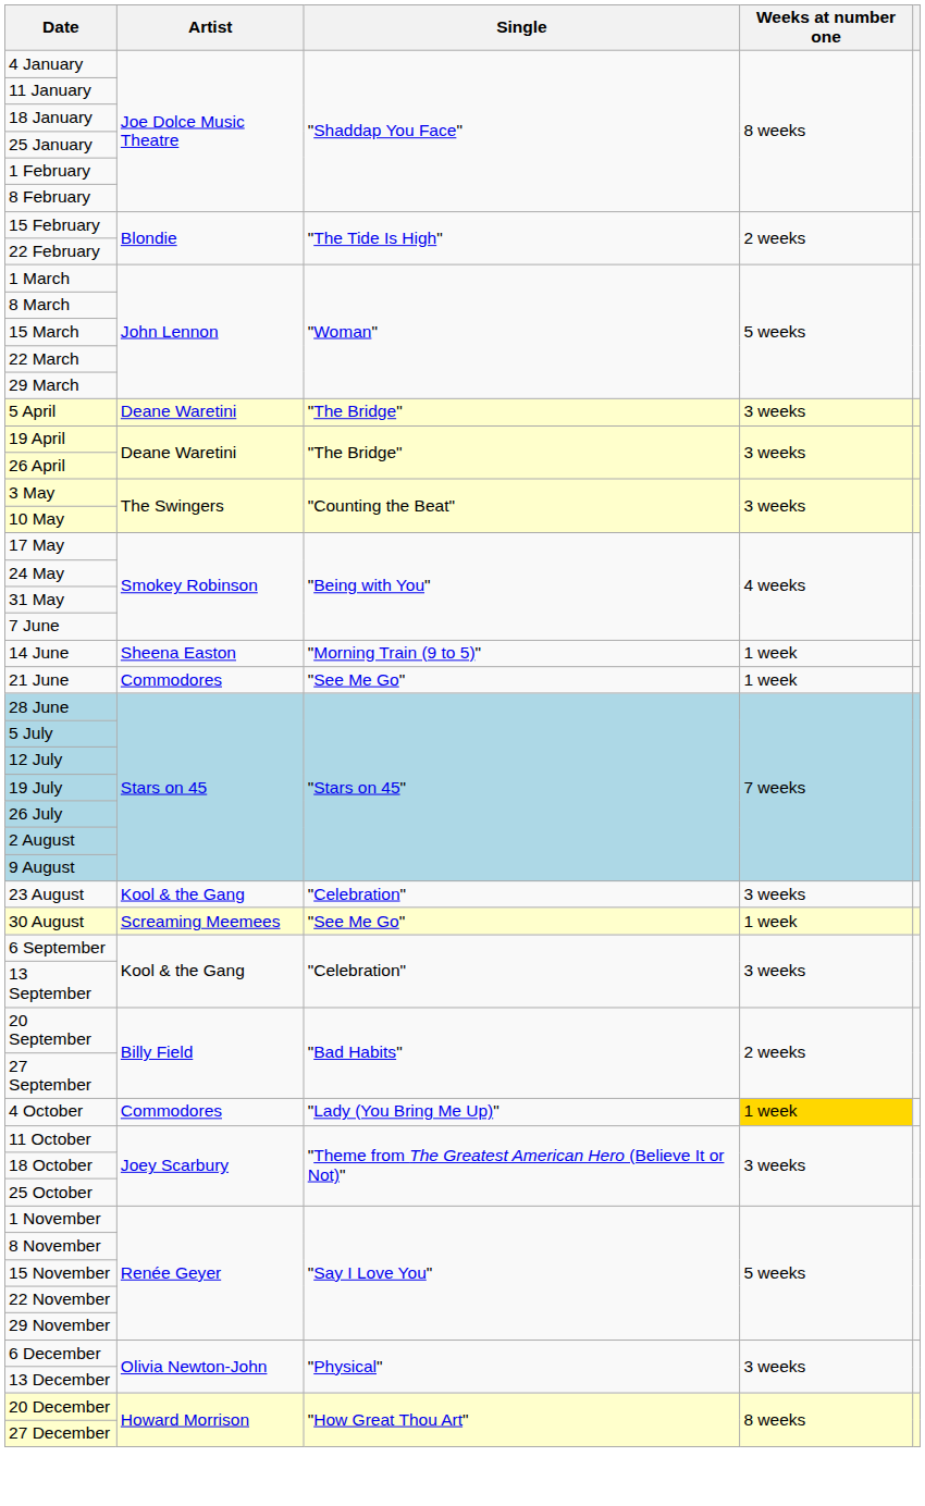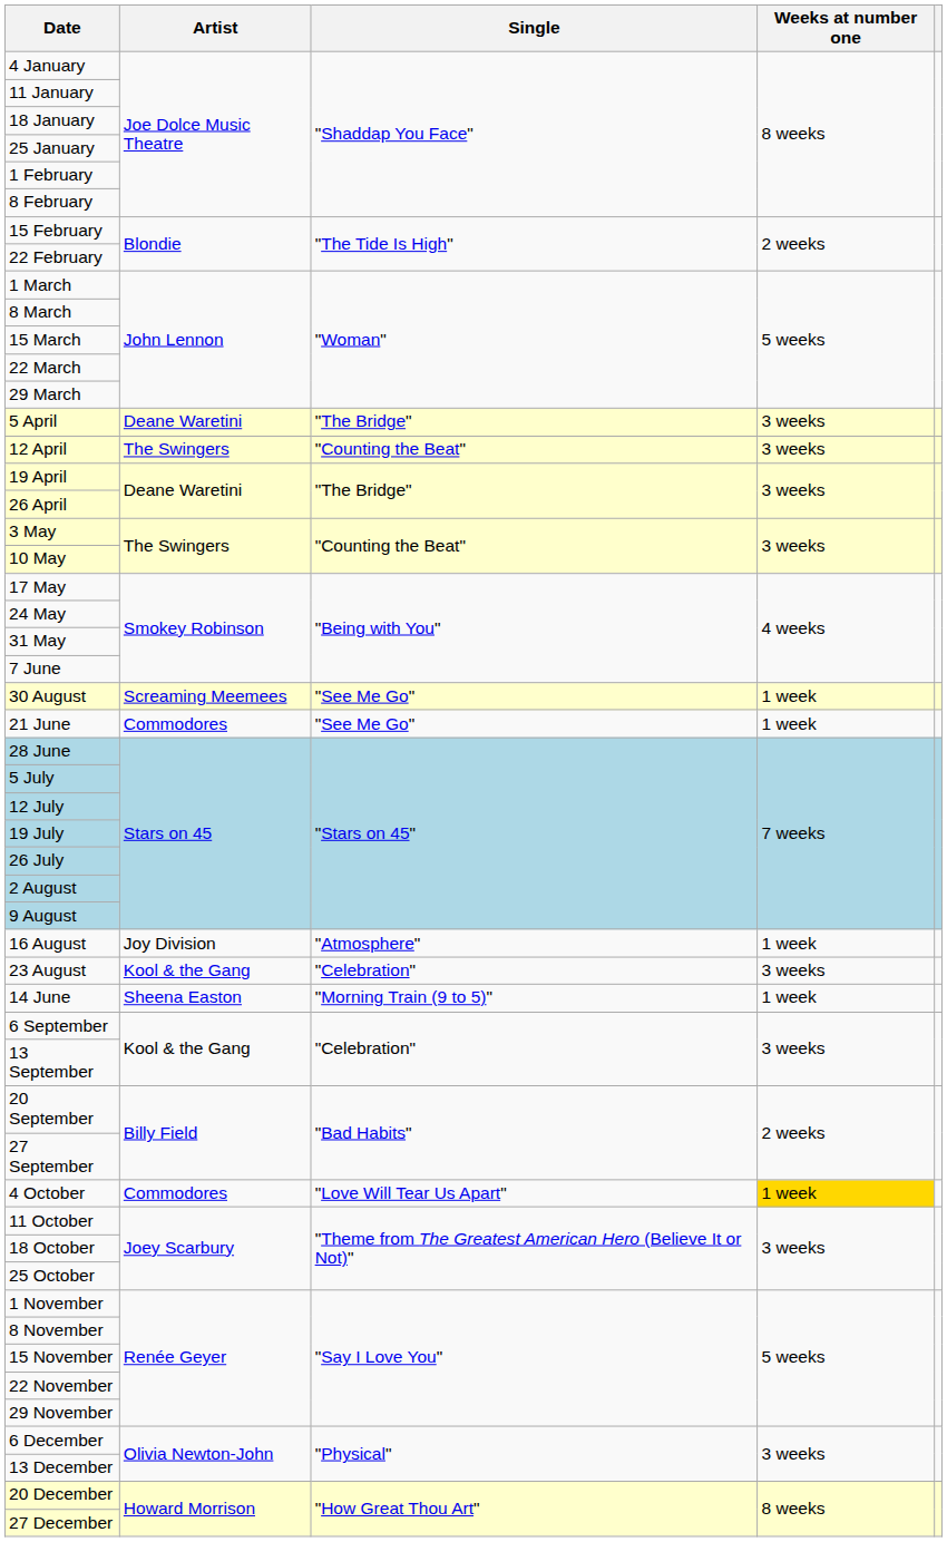 <table class="wikitable">
 <tr>
 <th>Date</th>
 <th>Artist</th>
 <th>Single</th>
 <th>Weeks at number one</th>
 <th></th>
 </tr>
 <tr>
 <td>4 January</td>
 <td rowspan="6"><a href='#'>Joe Dolce Music Theatre</a></td>
 <td rowspan="6">"<a href='#'>Shaddap You Face</a>"</td>
 <td rowspan="6">8 weeks</td>
 <td rowspan="6"></td>
 </tr>
 <tr>
 <td>11 January</td>
 </tr>
 <tr>
 <td>18 January</td>
 </tr>
 <tr>
 <td>25 January</td>
 </tr>
 <tr>
 <td>1 February</td>
 </tr>
 <tr>
 <td>8 February</td>
 </tr>
 <tr>
 <td>15 February</td>
 <td rowspan="2"><a href='#'>Blondie</a></td>
 <td rowspan="2">"<a href='#'>The Tide Is High</a>"</td>
 <td rowspan="2">2 weeks</td>
 <td rowspan="2"></td>
 </tr>
 <tr>
 <td>22 February</td>
 </tr>
 <tr>
 <td>1 March</td>
 <td rowspan="5"><a href='#'>John Lennon</a></td>
 <td rowspan="5">"<a href='#'>Woman</a>"</td>
 <td rowspan="5">5 weeks</td>
 <td rowspan="5"></td>
 </tr>
 <tr>
 <td>8 March</td>
 </tr>
 <tr>
 <td>15 March</td>
 </tr>
 <tr>
 <td>22 March</td>
 </tr>
 <tr>
 <td>29 March</td>
 </tr>
 <tr bgcolor="#FFFFCC">
 <td>5 April</td>
 <td><a href='#'>Deane Waretini</a></td>
 <td>"<a href='#'>The Bridge</a>"</td>
 <td>3 weeks</td>
 <td></td>
 </tr>
 <tr bgcolor="#FFFFCC">
+<td>12 April</td>
+<td><a href='#'>The Swingers</a></td>
+<td>"<a href='#'>Counting the Beat</a>"</td>
+<td>3 weeks</td>
+<td></td>
+</tr>
+<tr bgcolor="#FFFFCC">
 <td>19 April</td>
 <td rowspan="2">Deane Waretini</td>
 <td rowspan="2">"The Bridge"</td>
 <td rowspan="2">3 weeks</td>
 <td rowspan="2"></td>
 </tr>
 <tr bgcolor="#FFFFCC">
 <td>26 April</td>
 </tr>
 <tr bgcolor="#FFFFCC">
 <td>3 May</td>
 <td rowspan="2">The Swingers</td>
 <td rowspan="2">"Counting the Beat"</td>
 <td rowspan="2">3 weeks</td>
 <td rowspan="2"></td>
 </tr>
 <tr bgcolor="#FFFFCC">
 <td>10 May</td>
 </tr>
 <tr>
 <td>17 May</td>
 <td rowspan="4"><a href='#'>Smokey Robinson</a></td>
 <td rowspan="4">"<a href='#'>Being with You</a>"</td>
 <td rowspan="4">4 weeks</td>
 <td rowspan="4"></td>
 </tr>
 <tr>
 <td>24 May</td>
 </tr>
 <tr>
 <td>31 May</td>
 </tr>
 <tr>
 <td>7 June</td>
 </tr>
-<tr>
-<td>14 June</td>
-<td><a href='#'>Sheena Easton</a></td>
-<td>"<a href='#'>Morning Train (9 to 5)</a>"</td>
+<tr bgcolor="#FFFFCC">
+<td>30 August</td>
+<td><a href='#'>Screaming Meemees</a></td>
+<td>"<a href='#'>See Me Go</a>"</td>
 <td>1 week</td>
 <td></td>
 </tr>
 <tr>
 <td>21 June</td>
 <td><a href='#'>Commodores</a></td>
 <td>"<a href='#'>See Me Go</a>"</td>
 <td>1 week</td>
 <td></td>
 </tr>
 <tr bgcolor="lightblue">
 <td>28 June</td>
 <td rowspan="7"><a href='#'>Stars on 45</a></td>
 <td rowspan="7">"<a href='#'>Stars on 45</a>"</td>
 <td rowspan="7">7 weeks</td>
 <td rowspan="7"></td>
 </tr>
 <tr bgcolor="lightblue">
 <td>5 July</td>
 </tr>
 <tr bgcolor="lightblue">
 <td>12 July</td>
 </tr>
 <tr bgcolor="lightblue">
 <td>19 July</td>
 </tr>
 <tr bgcolor="lightblue">
 <td>26 July</td>
 </tr>
 <tr bgcolor="lightblue">
 <td>2 August</td>
 </tr>
 <tr bgcolor="lightblue">
 <td>9 August</td>
 </tr>
 <tr>
+<td>16 August</td>
+<td>Joy Division</td>
+<td>"<a href='#'>Atmosphere</a>"</td>
+<td>1 week</td>
+<td></td>
+</tr>
+<tr>
 <td>23 August</td>
 <td><a href='#'>Kool & the Gang</a></td>
 <td>"<a href='#'>Celebration</a>"</td>
 <td>3 weeks</td>
 <td></td>
 </tr>
-<tr bgcolor="#FFFFCC">
-<td>30 August</td>
-<td><a href='#'>Screaming Meemees</a></td>
-<td>"<a href='#'>See Me Go</a>"</td>
+<tr>
+<td>14 June</td>
+<td><a href='#'>Sheena Easton</a></td>
+<td>"<a href='#'>Morning Train (9 to 5)</a>"</td>
 <td>1 week</td>
 <td></td>
 </tr>
 <tr>
 <td>6 September</td>
 <td rowspan="2">Kool & the Gang</td>
 <td rowspan="2">"Celebration"</td>
 <td rowspan="2">3 weeks</td>
 <td rowspan="2"></td>
 </tr>
 <tr>
 <td>13 September</td>
 </tr>
 <tr>
 <td>20 September</td>
 <td rowspan="2"><a href='#'>Billy Field</a></td>
 <td rowspan="2">"<a href='#'>Bad Habits</a>"</td>
 <td rowspan="2">2 weeks</td>
 <td rowspan="2"></td>
 </tr>
 <tr>
 <td>27 September</td>
 </tr>
 <tr>
 <td>4 October</td>
 <td><a href='#'>Commodores</a></td>
-<td>"<a href='#'>Lady (You Bring Me Up)</a>"</td>
+<td>"<a href='#'>Love Will Tear Us Apart</a>"</td>
 <td style="background: gold;">1 week</td>
 <td></td>
 </tr>
 <tr>
 <td>11 October</td>
 <td rowspan="3"><a href='#'>Joey Scarbury</a></td>
 <td rowspan="3">"<a href='#'>Theme from <em>The Greatest American Hero</em> (Believe It or Not)</a>"</td>
 <td rowspan="3">3 weeks</td>
 <td rowspan="3"></td>
 </tr>
 <tr>
 <td>18 October</td>
 </tr>
 <tr>
 <td>25 October</td>
 </tr>
 <tr>
 <td>1 November</td>
 <td rowspan="5"><a href='#'>Renée Geyer</a></td>
 <td rowspan="5">"<a href='#'>Say I Love You</a>"</td>
 <td rowspan="5">5 weeks</td>
 <td rowspan="5"></td>
 </tr>
 <tr>
 <td>8 November</td>
 </tr>
 <tr>
 <td>15 November</td>
 </tr>
 <tr>
 <td>22 November</td>
 </tr>
 <tr>
 <td>29 November</td>
 </tr>
 <tr>
 <td>6 December</td>
 <td rowspan="2"><a href='#'>Olivia Newton-John</a></td>
 <td rowspan="2">"<a href='#'>Physical</a>"</td>
 <td rowspan="2">3 weeks</td>
 <td rowspan="2"></td>
 </tr>
 <tr>
 <td>13 December</td>
 </tr>
 <tr bgcolor="#FFFFCC">
 <td>20 December</td>
 <td rowspan="2"><a href='#'>Howard Morrison</a></td>
 <td rowspan="2">"<a href='#'>How Great Thou Art</a>"</td>
 <td rowspan="2">8 weeks</td>
 <td rowspan="2"></td>
 </tr>
 <tr bgcolor="#FFFFCC">
 <td>27 December</td>
 </tr>
 </table>
